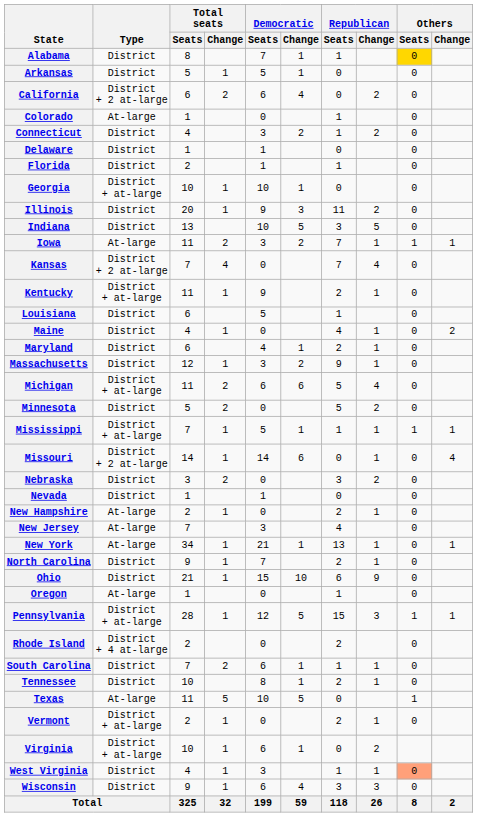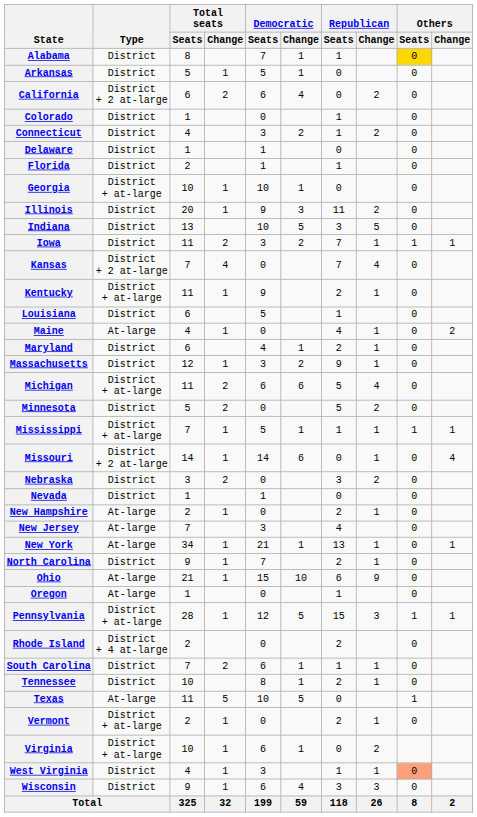 <table class="wikitable sortable" style="text-align:center">
 <tr valign=bottom>
 <th rowspan=2>State</th>
 <th rowspan=2>Type</th>
 <th colspan=2>Total<br>seats</th>
 <th colspan=2 ><a href='#'>Democratic</a></th>
 <th colspan=2 ><a href='#'>Republican</a></th>
 <th colspan=2>Others</th>
 </tr>
 <tr>
 <th>Seats</th>
 <th>Change</th>
 <th>Seats</th>
 <th>Change</th>
 <th>Seats</th>
 <th>Change</th>
 <th>Seats</th>
 <th>Change</th>
 </tr>
 <tr>
 <th><a href='#'>Alabama</a></th>
 <td>District</td>
 <td>8</td>
 <td data-sort-value="0"></td>
 <td>7</td>
 <td> 1</td>
 <td>1</td>
 <td></td>
 <td style="background: gold;">0</td>
 <td data-sort-value="0"></td>
 </tr>
 <tr>
 <th><a href='#'>Arkansas</a></th>
 <td>District</td>
 <td>5</td>
 <td data-sort-value="1"> 1</td>
 <td>5</td>
 <td> 1</td>
 <td>0</td>
 <td></td>
 <td>0</td>
 <td data-sort-value="0"></td>
 </tr>
 <tr>
 <th><a href='#'>California</a></th>
 <td>District<br>+ 2 at-large</td>
 <td>6</td>
 <td data-sort-value="2"> 2</td>
 <td>6</td>
 <td> 4</td>
 <td>0</td>
 <td> 2</td>
 <td>0</td>
 <td data-sort-value="0"></td>
 </tr>
 <tr>
 <th><a href='#'>Colorado</a></th>
-<td>At-large</td>
+<td>District</td>
 <td>1</td>
 <td data-sort-value="0"></td>
 <td>0</td>
 <td></td>
 <td>1</td>
 <td></td>
 <td>0</td>
 <td data-sort-value="0"></td>
 </tr>
 <tr>
 <th><a href='#'>Connecticut</a></th>
 <td>District</td>
 <td>4</td>
 <td data-sort-value="0"></td>
 <td>3</td>
 <td> 2</td>
 <td>1</td>
 <td> 2</td>
 <td>0</td>
 <td data-sort-value="0"></td>
 </tr>
 <tr>
 <th><a href='#'>Delaware</a></th>
 <td>District</td>
 <td>1</td>
 <td data-sort-value="0"></td>
 <td>1</td>
 <td></td>
 <td>0</td>
 <td></td>
 <td>0</td>
 <td data-sort-value="0"></td>
 </tr>
 <tr>
 <th><a href='#'>Florida</a></th>
 <td>District</td>
 <td>2</td>
 <td data-sort-value="0"></td>
 <td>1</td>
 <td></td>
 <td>1</td>
 <td></td>
 <td>0</td>
 <td data-sort-value="0"></td>
 </tr>
 <tr>
 <th><a href='#'>Georgia</a></th>
 <td>District<br>+ at-large</td>
 <td>10</td>
 <td data-sort-value="1"> 1</td>
 <td>10</td>
 <td> 1</td>
 <td>0</td>
 <td></td>
 <td>0</td>
 <td data-sort-value="0"></td>
 </tr>
 <tr>
 <th><a href='#'>Illinois</a></th>
 <td>District</td>
 <td>20</td>
 <td data-sort-value="1"> 1</td>
 <td>9</td>
 <td> 3</td>
 <td>11</td>
 <td> 2</td>
 <td>0</td>
 <td data-sort-value="0"></td>
 </tr>
 <tr>
 <th><a href='#'>Indiana</a></th>
 <td>District</td>
 <td>13</td>
 <td data-sort-value="0"></td>
 <td>10</td>
 <td> 5</td>
 <td>3</td>
 <td> 5</td>
 <td>0</td>
 <td data-sort-value="0"></td>
 </tr>
 <tr>
 <th><a href='#'>Iowa</a></th>
-<td>At-large</td>
+<td>District</td>
 <td>11</td>
 <td data-sort-value="2"> 2</td>
 <td>3</td>
 <td> 2</td>
 <td>7</td>
 <td> 1</td>
 <td>1</td>
 <td> 1</td>
 </tr>
 <tr>
 <th><a href='#'>Kansas</a></th>
 <td>District<br>+ 2 at-large</td>
 <td>7</td>
 <td data-sort-value="4"> 4</td>
 <td>0</td>
 <td></td>
 <td>7</td>
 <td> 4</td>
 <td>0</td>
 <td data-sort-value="0"></td>
 </tr>
 <tr>
 <th><a href='#'>Kentucky</a></th>
 <td>District<br>+ at-large</td>
 <td>11</td>
 <td data-sort-value="1"> 1</td>
 <td>9</td>
 <td></td>
 <td>2</td>
 <td> 1</td>
 <td>0</td>
 <td data-sort-value="0"></td>
 </tr>
 <tr>
 <th><a href='#'>Louisiana</a></th>
 <td>District</td>
 <td>6</td>
 <td data-sort-value="0"></td>
 <td>5</td>
 <td></td>
 <td>1</td>
 <td></td>
 <td>0</td>
 <td data-sort-value="0"></td>
 </tr>
 <tr>
 <th><a href='#'>Maine</a></th>
-<td>District</td>
+<td>At-large</td>
 <td>4</td>
 <td data-sort-value="-1"> 1</td>
 <td>0</td>
 <td></td>
 <td>4</td>
 <td> 1</td>
 <td>0</td>
 <td data-sort-value="-2"> 2</td>
 </tr>
 <tr>
 <th><a href='#'>Maryland</a></th>
 <td>District</td>
 <td>6</td>
 <td data-sort-value="0"></td>
 <td>4</td>
 <td> 1</td>
 <td>2</td>
 <td> 1</td>
 <td>0</td>
 <td data-sort-value="0"></td>
 </tr>
 <tr>
 <th><a href='#'>Massachusetts</a></th>
 <td>District</td>
 <td>12</td>
 <td data-sort-value="1"> 1</td>
 <td>3</td>
 <td> 2</td>
 <td>9</td>
 <td> 1</td>
 <td>0</td>
 <td data-sort-value="0"></td>
 </tr>
 <tr>
 <th><a href='#'>Michigan</a></th>
 <td>District<br>+ at-large</td>
 <td>11</td>
 <td data-sort-value="2"> 2</td>
 <td>6</td>
 <td> 6</td>
 <td>5</td>
 <td> 4</td>
 <td>0</td>
 <td data-sort-value="0"></td>
 </tr>
 <tr>
 <th><a href='#'>Minnesota</a></th>
 <td>District</td>
 <td>5</td>
 <td data-sort-value="2"> 2</td>
 <td>0</td>
 <td></td>
 <td>5</td>
 <td> 2</td>
 <td>0</td>
 <td data-sort-value="0"></td>
 </tr>
 <tr>
 <th><a href='#'>Mississippi</a></th>
 <td>District<br>+ at-large</td>
 <td>7</td>
 <td data-sort-value="1"> 1</td>
 <td>5</td>
 <td> 1</td>
 <td>1</td>
 <td> 1</td>
 <td>1</td>
 <td> 1</td>
 </tr>
 <tr>
 <th><a href='#'>Missouri</a></th>
 <td>District<br>+ 2 at-large</td>
 <td>14</td>
 <td data-sort-value="1"> 1</td>
 <td>14</td>
 <td> 6</td>
 <td>0</td>
 <td> 1</td>
 <td>0</td>
 <td data-sort-value="-4"> 4</td>
 </tr>
 <tr>
 <th><a href='#'>Nebraska</a></th>
 <td>District</td>
 <td>3</td>
 <td data-sort-value="2"> 2</td>
 <td>0</td>
 <td></td>
 <td>3</td>
 <td> 2</td>
 <td>0</td>
 <td data-sort-value="0"></td>
 </tr>
 <tr>
 <th><a href='#'>Nevada</a></th>
 <td>District</td>
 <td>1</td>
 <td data-sort-value="0"></td>
 <td>1</td>
 <td></td>
 <td>0</td>
 <td></td>
 <td>0</td>
 <td data-sort-value="0"></td>
 </tr>
 <tr>
 <th><a href='#'>New Hampshire</a></th>
 <td>At-large</td>
 <td>2</td>
 <td data-sort-value="-1"> 1</td>
 <td>0</td>
 <td></td>
 <td>2</td>
 <td> 1</td>
 <td>0</td>
 <td data-sort-value="0"></td>
 </tr>
 <tr>
 <th><a href='#'>New Jersey</a></th>
 <td>At-large</td>
 <td>7</td>
 <td data-sort-value="0"></td>
 <td>3</td>
 <td></td>
 <td>4</td>
 <td></td>
 <td>0</td>
 <td data-sort-value="0"></td>
 </tr>
 <tr>
 <th><a href='#'>New York</a></th>
 <td>At-large</td>
 <td>34</td>
 <td data-sort-value="1"> 1</td>
 <td>21</td>
 <td> 1</td>
 <td>13</td>
 <td> 1</td>
 <td>0</td>
 <td data-sort-value="-1"> 1</td>
 </tr>
 <tr>
 <th><a href='#'>North Carolina</a></th>
 <td>District</td>
 <td>9</td>
 <td data-sort-value="1"> 1</td>
 <td>7</td>
 <td></td>
 <td>2</td>
 <td> 1</td>
 <td>0</td>
 <td data-sort-value="0"></td>
 </tr>
 <tr>
 <th><a href='#'>Ohio</a></th>
-<td>District</td>
+<td>At-large</td>
 <td>21</td>
 <td data-sort-value="1"> 1</td>
 <td>15</td>
 <td> 10</td>
 <td>6</td>
 <td> 9</td>
 <td>0</td>
 <td data-sort-value="0"></td>
 </tr>
 <tr>
 <th><a href='#'>Oregon</a></th>
 <td>At-large</td>
 <td>1</td>
 <td data-sort-value="0"></td>
 <td>0</td>
 <td></td>
 <td>1</td>
 <td></td>
 <td>0</td>
 <td data-sort-value="0"></td>
 </tr>
 <tr>
 <th><a href='#'>Pennsylvania</a></th>
 <td>District<br>+ at-large</td>
 <td>28</td>
 <td data-sort-value="1"> 1</td>
 <td>12</td>
 <td> 5</td>
 <td>15</td>
 <td> 3</td>
 <td>1</td>
 <td> 1</td>
 </tr>
 <tr>
 <th><a href='#'>Rhode Island</a></th>
 <td>District<br>+ 4 at-large</td>
 <td>2</td>
 <td data-sort-value="0"></td>
 <td>0</td>
 <td></td>
 <td>2</td>
 <td></td>
 <td>0</td>
 <td data-sort-value="0"></td>
 </tr>
 <tr>
 <th><a href='#'>South Carolina</a></th>
 <td>District</td>
 <td>7</td>
 <td data-sort-value="2"> 2</td>
 <td>6</td>
 <td> 1</td>
 <td>1</td>
 <td> 1</td>
 <td>0</td>
 <td data-sort-value="0"></td>
 </tr>
 <tr>
 <th><a href='#'>Tennessee</a></th>
 <td>District</td>
 <td>10</td>
 <td data-sort-value="0"></td>
 <td>8</td>
 <td> 1</td>
 <td>2</td>
 <td> 1</td>
 <td>0</td>
 <td data-sort-value="0"></td>
 </tr>
 <tr>
 <th><a href='#'>Texas</a></th>
 <td>At-large</td>
 <td>11</td>
 <td data-sort-value="5"> 5</td>
 <td>10</td>
 <td> 5</td>
 <td>0</td>
 <td></td>
 <td>1</td>
 <td></td>
 </tr>
 <tr>
 <th><a href='#'>Vermont</a></th>
 <td>District<br>+ at-large</td>
 <td>2</td>
 <td data-sort-value="-1"> 1</td>
 <td>0</td>
 <td></td>
 <td>2</td>
 <td> 1</td>
 <td>0</td>
 <td data-sort-value="0"></td>
 </tr>
 <tr>
 <th><a href='#'>Virginia</a></th>
 <td>District<br>+ at-large</td>
 <td>10</td>
 <td data-sort-value="1"> 1</td>
 <td>6</td>
 <td> 1</td>
 <td>0</td>
 <td> 2</td>
 <td></td>
 <td> </td>
 </tr>
 <tr>
 <th><a href='#'>West Virginia</a></th>
 <td>District</td>
 <td>4</td>
 <td data-sort-value="1"> 1</td>
 <td>3</td>
 <td></td>
 <td>1</td>
 <td> 1</td>
 <td style="background: lightsalmon;">0</td>
 <td data-sort-value="0"></td>
 </tr>
 <tr>
 <th><a href='#'>Wisconsin</a></th>
 <td>District</td>
 <td>9</td>
 <td data-sort-value="1"> 1</td>
 <td>6</td>
 <td> 4</td>
 <td>3</td>
 <td> 3</td>
 <td>0</td>
 <td data-sort-value="0"></td>
 </tr>
 <tr>
 <th colspan=2>Total</th>
 <th>325</th>
 <th> 32</th>
 <th>199<br></th>
 <th> 59</th>
 <th>118<br></th>
 <th> 26</th>
 <th>8<br></th>
 <th> 2</th>
 </tr>
 </table>
